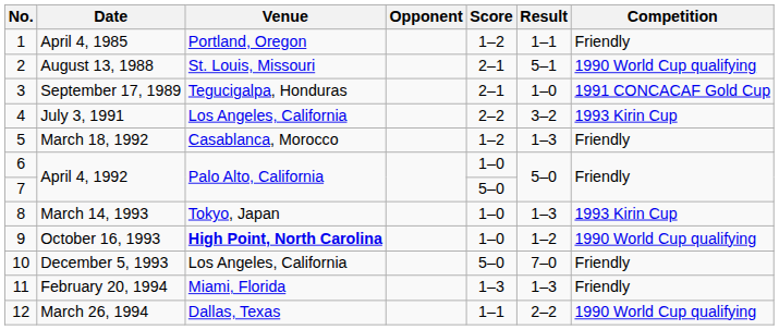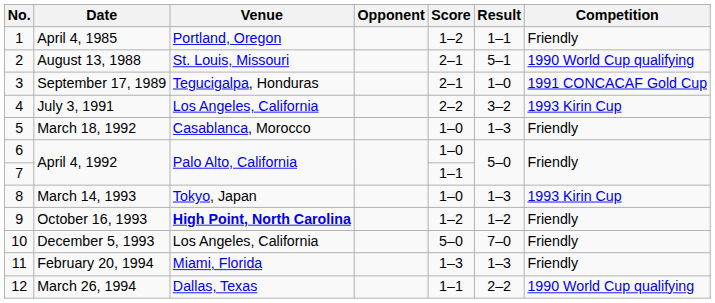 <table class="wikitable sortable">
 <tr>
 <th scope="col">No.</th>
 <th scope="col">Date</th>
 <th scope="col">Venue</th>
 <th scope="col">Opponent</th>
 <th scope="col">Score</th>
 <th scope="col">Result</th>
 <th scope="col">Competition</th>
 </tr>
 <tr>
 <td align="center">1</td>
 <td>April 4, 1985</td>
 <td><a href='#'>Portland, Oregon</a></td>
 <td></td>
 <td align="center">1–2</td>
 <td align="center">1–1</td>
 <td>Friendly</td>
 </tr>
 <tr>
 <td align="center">2</td>
 <td>August 13, 1988</td>
 <td><a href='#'>St. Louis, Missouri</a></td>
 <td></td>
 <td align="center">2–1</td>
 <td align="center">5–1</td>
 <td><a href='#'>1990 World Cup qualifying</a></td>
 </tr>
 <tr>
 <td align="center">3</td>
 <td>September 17, 1989</td>
 <td><a href='#'>Tegucigalpa</a>, Honduras</td>
 <td></td>
 <td align="center">2–1</td>
 <td align="center">1–0</td>
 <td><a href='#'>1991 CONCACAF Gold Cup</a></td>
 </tr>
 <tr>
 <td align="center">4</td>
 <td>July 3, 1991</td>
 <td><a href='#'>Los Angeles, California</a></td>
 <td></td>
 <td align="center">2–2</td>
 <td align="center">3–2</td>
 <td><a href='#'>1993 Kirin Cup</a></td>
 </tr>
 <tr>
 <td align="center">5</td>
 <td>March 18, 1992</td>
 <td><a href='#'>Casablanca</a>, Morocco</td>
 <td></td>
-<td align="center">1–2</td>
+<td align="center">1–0</td>
 <td align="center">1–3</td>
 <td>Friendly</td>
 </tr>
 <tr>
 <td align="center">6</td>
 <td rowspan="2">April 4, 1992</td>
 <td rowspan="2"><a href='#'>Palo Alto, California</a></td>
 <td rowspan="2"></td>
 <td align="center">1–0</td>
 <td rowspan="2" align="center">5–0</td>
 <td rowspan="2">Friendly</td>
 </tr>
 <tr>
 <td align="center">7</td>
-<td align="center">5–0</td>
+<td align="center">1–1</td>
 </tr>
 <tr>
 <td align="center">8</td>
 <td>March 14, 1993</td>
 <td><a href='#'>Tokyo</a>, Japan</td>
 <td></td>
 <td align="center">1–0</td>
 <td align="center">1–3</td>
 <td><a href='#'>1993 Kirin Cup</a></td>
 </tr>
 <tr>
 <td align="center">9</td>
 <td>October 16, 1993</td>
 <td><strong><a href='#'>High Point, North Carolina</a></strong></td>
 <td></td>
-<td align="center">1–0</td>
 <td align="center">1–2</td>
-<td><a href='#'>1990 World Cup qualifying</a></td>
+<td align="center">1–2</td>
+<td>Friendly</td>
 </tr>
 <tr>
 <td align="center">10</td>
 <td>December 5, 1993</td>
 <td>Los Angeles, California</td>
 <td></td>
 <td align="center">5–0</td>
 <td align="center">7–0</td>
 <td>Friendly</td>
 </tr>
 <tr>
 <td align="center">11</td>
 <td>February 20, 1994</td>
 <td><a href='#'>Miami, Florida</a></td>
 <td></td>
 <td align="center">1–3</td>
 <td align="center">1–3</td>
 <td>Friendly</td>
 </tr>
 <tr>
 <td align="center">12</td>
 <td>March 26, 1994</td>
 <td><a href='#'>Dallas, Texas</a></td>
 <td></td>
 <td align="center">1–1</td>
 <td align="center">2–2</td>
 <td><a href='#'>1990 World Cup qualifying</a></td>
 </tr>
 </table>
